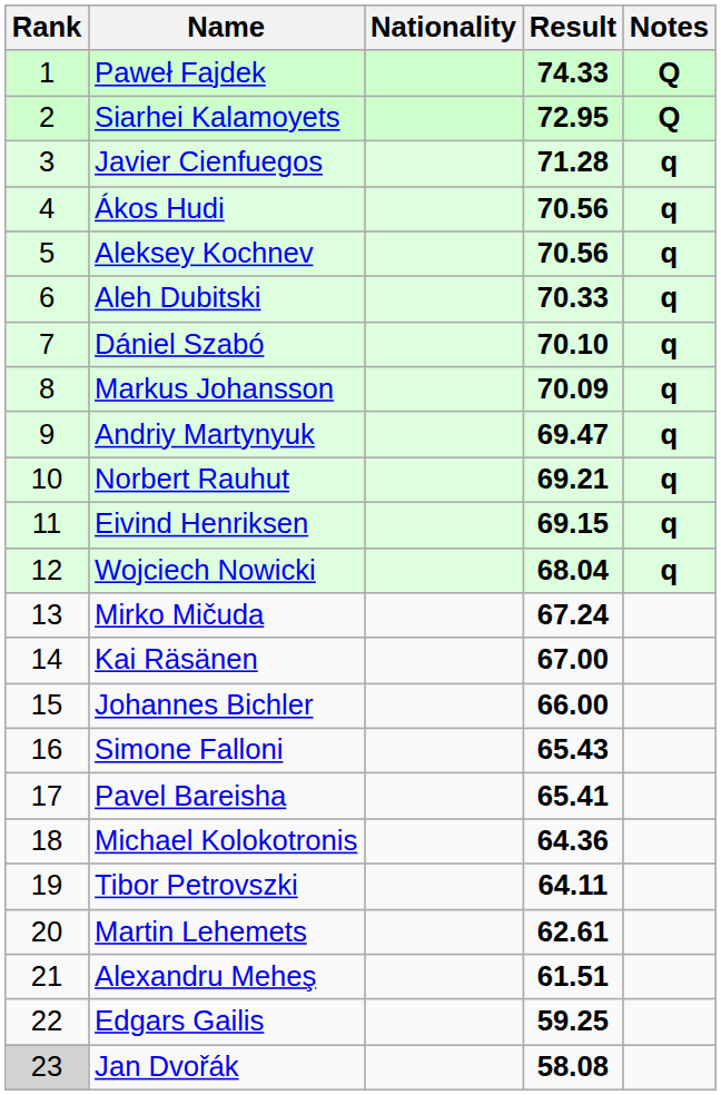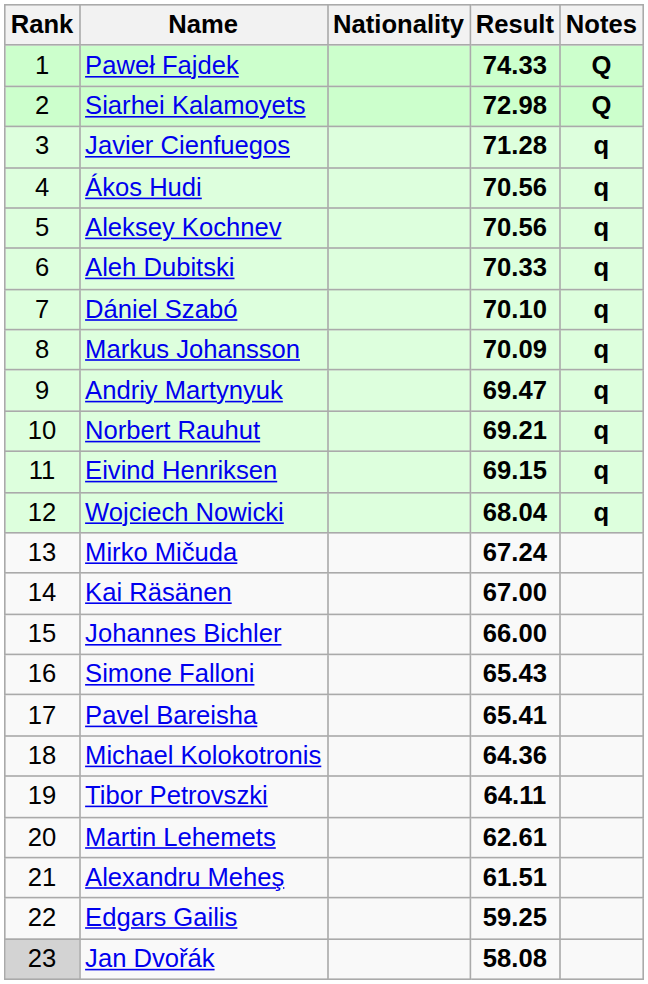 <table class="wikitable sortable" style="text-align:center">
 <tr>
 <th>Rank</th>
 <th>Name</th>
 <th>Nationality</th>
 <th>Result</th>
 <th>Notes</th>
 </tr>
 <tr bgcolor=ccffcc>
 <td>1</td>
 <td align=left><a href='#'>Paweł Fajdek</a></td>
 <td align=left></td>
 <td><strong>74.33</strong></td>
 <td><strong>Q</strong></td>
 </tr>
 <tr bgcolor=ccffcc>
 <td>2</td>
 <td align=left><a href='#'>Siarhei Kalamoyets</a></td>
 <td align=left></td>
-<td><strong>72.95</strong></td>
+<td><strong>72.98</strong></td>
 <td><strong>Q</strong></td>
 </tr>
 <tr bgcolor=ddffdd>
 <td>3</td>
 <td align=left><a href='#'>Javier Cienfuegos</a></td>
 <td align=left></td>
 <td><strong>71.28</strong></td>
 <td><strong>q</strong></td>
 </tr>
 <tr bgcolor=ddffdd>
 <td>4</td>
 <td align=left><a href='#'>Ákos Hudi</a></td>
 <td align=left></td>
 <td><strong>70.56</strong></td>
 <td><strong>q</strong></td>
 </tr>
 <tr bgcolor=ddffdd>
 <td>5</td>
 <td align=left><a href='#'>Aleksey Kochnev</a></td>
 <td align=left></td>
 <td><strong>70.56</strong></td>
 <td><strong>q</strong></td>
 </tr>
 <tr bgcolor=ddffdd>
 <td>6</td>
 <td align=left><a href='#'>Aleh Dubitski</a></td>
 <td align=left></td>
 <td><strong>70.33</strong></td>
 <td><strong>q</strong></td>
 </tr>
 <tr bgcolor=ddffdd>
 <td>7</td>
 <td align=left><a href='#'>Dániel Szabó</a></td>
 <td align=left></td>
 <td><strong>70.10</strong></td>
 <td><strong>q</strong></td>
 </tr>
 <tr bgcolor=ddffdd>
 <td>8</td>
 <td align=left><a href='#'>Markus Johansson</a></td>
 <td align=left></td>
 <td><strong>70.09</strong></td>
 <td><strong>q</strong></td>
 </tr>
 <tr bgcolor=ddffdd>
 <td>9</td>
 <td align=left><a href='#'>Andriy Martynyuk</a></td>
 <td align=left></td>
 <td><strong>69.47</strong></td>
 <td><strong>q</strong></td>
 </tr>
 <tr bgcolor=ddffdd>
 <td>10</td>
 <td align=left><a href='#'>Norbert Rauhut</a></td>
 <td align=left></td>
 <td><strong>69.21</strong></td>
 <td><strong>q</strong></td>
 </tr>
 <tr bgcolor=ddffdd>
 <td>11</td>
 <td align=left><a href='#'>Eivind Henriksen</a></td>
 <td align=left></td>
 <td><strong>69.15</strong></td>
 <td><strong>q</strong></td>
 </tr>
 <tr bgcolor=ddffdd>
 <td>12</td>
 <td align=left><a href='#'>Wojciech Nowicki</a></td>
 <td align=left></td>
 <td><strong>68.04</strong></td>
 <td><strong>q</strong></td>
 </tr>
 <tr>
 <td>13</td>
 <td align=left><a href='#'>Mirko Mičuda</a></td>
 <td align=left></td>
 <td><strong>67.24</strong></td>
 <td></td>
 </tr>
 <tr>
 <td>14</td>
 <td align=left><a href='#'>Kai Räsänen</a></td>
 <td align=left></td>
 <td><strong>67.00</strong></td>
 <td></td>
 </tr>
 <tr>
 <td>15</td>
 <td align=left><a href='#'>Johannes Bichler</a></td>
 <td align=left></td>
 <td><strong>66.00</strong></td>
 <td></td>
 </tr>
 <tr>
 <td>16</td>
 <td align=left><a href='#'>Simone Falloni</a></td>
 <td align=left></td>
 <td><strong>65.43</strong></td>
 <td></td>
 </tr>
 <tr>
 <td>17</td>
 <td align=left><a href='#'>Pavel Bareisha</a></td>
 <td align=left></td>
 <td><strong>65.41</strong></td>
 <td></td>
 </tr>
 <tr>
 <td>18</td>
 <td align=left><a href='#'>Michael Kolokotronis</a></td>
 <td align=left></td>
 <td><strong>64.36</strong></td>
 <td></td>
 </tr>
 <tr>
 <td>19</td>
 <td align=left><a href='#'>Tibor Petrovszki</a></td>
 <td align=left></td>
 <td><strong>64.11</strong></td>
 <td></td>
 </tr>
 <tr>
 <td>20</td>
 <td align=left><a href='#'>Martin Lehemets</a></td>
 <td align=left></td>
 <td><strong>62.61</strong></td>
 <td></td>
 </tr>
 <tr>
 <td>21</td>
 <td align=left><a href='#'>Alexandru Meheş</a></td>
 <td align=left></td>
 <td><strong>61.51</strong></td>
 <td></td>
 </tr>
 <tr>
 <td>22</td>
 <td align=left><a href='#'>Edgars Gailis</a></td>
 <td align=left></td>
 <td><strong>59.25</strong></td>
 <td></td>
 </tr>
 <tr>
 <td style="background: lightgrey;">23</td>
 <td align=left><a href='#'>Jan Dvořák</a></td>
 <td align=left></td>
 <td><strong>58.08</strong></td>
 <td></td>
 </tr>
 </table>
